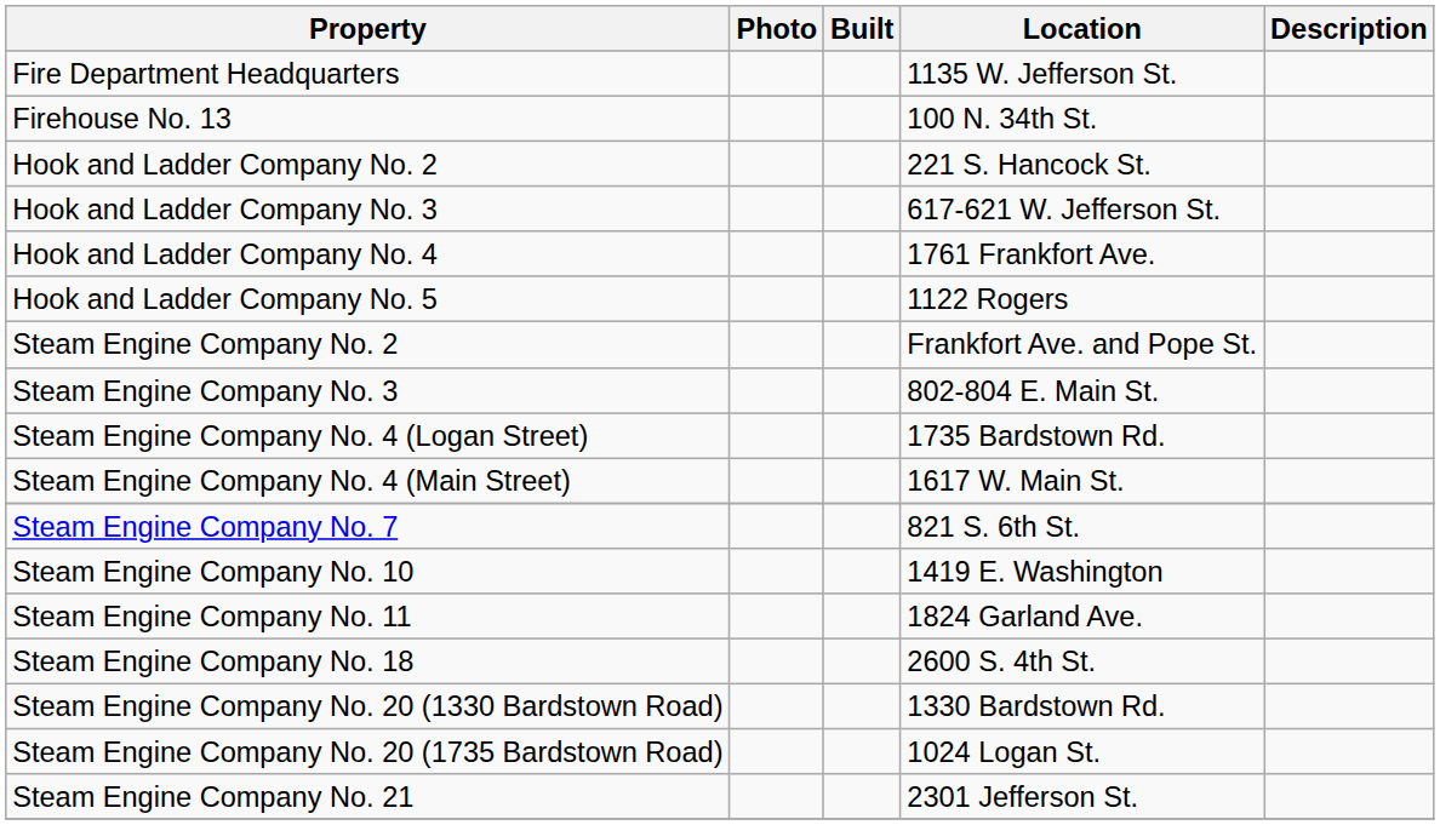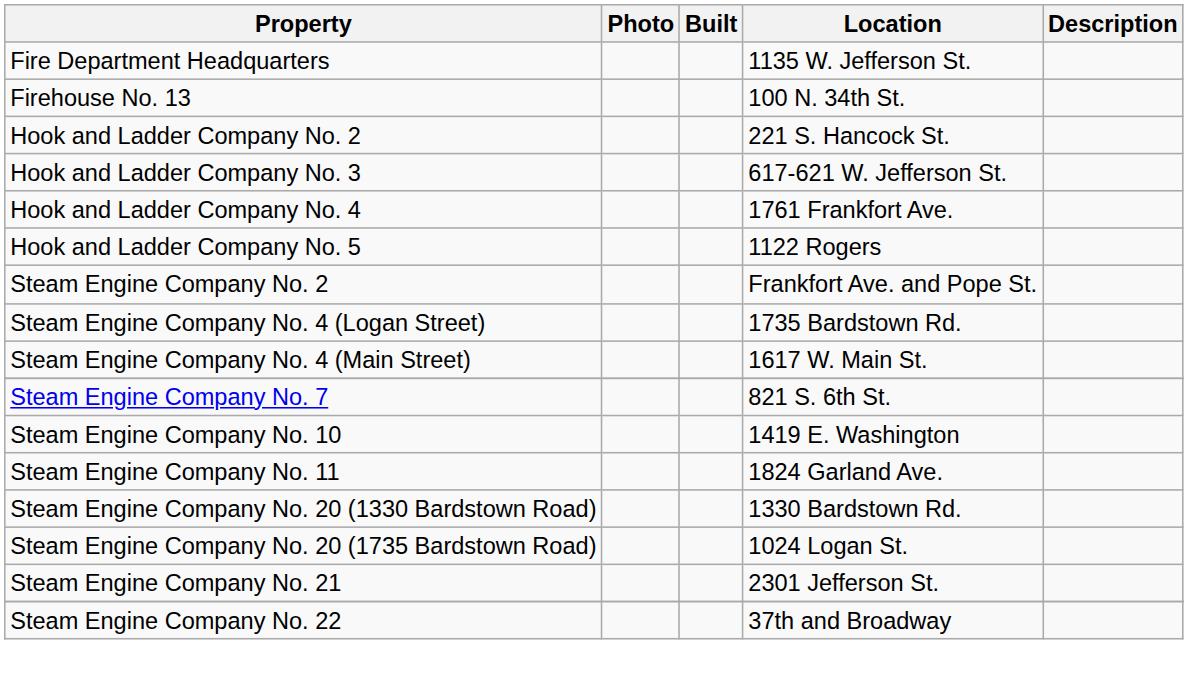 <table class="wikitable" style="font-size: 95%;">
 <tr>
 <th>Property</th>
 <th class="unsortable">Photo</th>
 <th>Built</th>
 <th class="unsortable">Location</th>
 <th class="unsortable">Description</th>
 </tr>
 <tr id="Fire Department Headquarters">
 <td>Fire Department Headquarters</td>
 <td></td>
 <td></td>
 <td>1135 W. Jefferson St.<br><small></small></td>
 <td></td>
 </tr>
 <tr id="Firehouse No. 13">
 <td>Firehouse No. 13</td>
 <td></td>
 <td></td>
 <td>100 N. 34th St.<br><small></small></td>
 <td></td>
 </tr>
 <tr id="Hook and Ladder Company No. 2">
 <td>Hook and Ladder Company No. 2</td>
 <td></td>
 <td></td>
 <td>221 S. Hancock St.<br><small></small></td>
 <td></td>
 </tr>
 <tr id="Hook and Ladder Company No. 3">
 <td>Hook and Ladder Company No. 3</td>
 <td></td>
 <td></td>
 <td>617-621 W. Jefferson St.<br><small></small></td>
 <td></td>
 </tr>
 <tr id="Hook and Ladder Company No. 4">
 <td>Hook and Ladder Company No. 4</td>
 <td></td>
 <td></td>
 <td>1761 Frankfort Ave.<br><small></small></td>
 <td></td>
 </tr>
 <tr id="Hook and Ladder Company No. 5">
 <td>Hook and Ladder Company No. 5</td>
 <td></td>
 <td></td>
 <td>1122 Rogers<br><small></small></td>
 <td></td>
 </tr>
 <tr id="Steam Engine Company No. 2">
 <td>Steam Engine Company No. 2</td>
 <td></td>
 <td></td>
 <td>Frankfort Ave. and Pope St.<br><small></small></td>
 <td></td>
 </tr>
-<tr id="Steam Engine Company No. 3">
-<td>Steam Engine Company No. 3</td>
-<td></td>
-<td></td>
-<td>802-804 E. Main St.<br><small></small></td>
-<td></td>
-</tr>
 <tr id="Steam Engine Company No. 4 (Logan Street)">
 <td>Steam Engine Company No. 4 (Logan Street)</td>
 <td></td>
 <td></td>
 <td>1735 Bardstown Rd.<br><small></small></td>
 <td></td>
 </tr>
 <tr id="Steam Engine Company No. 4 (Main Street)">
 <td>Steam Engine Company No. 4 (Main Street)</td>
 <td></td>
 <td></td>
 <td>1617 W. Main St.<br><small></small></td>
 <td></td>
 </tr>
 <tr>
 </tr>
 <tr id="Steam Engine Company No. 7">
 <td><a href='#'>Steam Engine Company No. 7</a></td>
 <td></td>
 <td></td>
 <td>821 S. 6th St.<br><small></small></td>
 <td></td>
 </tr>
 <tr id="Steam Engine Company No. 10">
 <td>Steam Engine Company No. 10</td>
 <td></td>
 <td></td>
 <td>1419 E. Washington<br><small></small></td>
 <td></td>
 </tr>
 <tr id="Steam Engine Company No. 11">
 <td>Steam Engine Company No. 11</td>
 <td></td>
 <td></td>
 <td>1824 Garland Ave.<br><small></small></td>
 <td></td>
 </tr>
-<tr id="Steam Engine Company No. 18">
-<td>Steam Engine Company No. 18</td>
-<td></td>
-<td></td>
-<td>2600 S. 4th St.<br><small></small></td>
-<td></td>
-</tr>
 <tr id="Steam Engine Company No. 20 (1330 Bardstown Road)">
 <td>Steam Engine Company No. 20 (1330 Bardstown Road)</td>
 <td></td>
 <td></td>
 <td>1330 Bardstown Rd.<br><small></small></td>
 <td></td>
 </tr>
 <tr id="Steam Engine Company No. 20 (1735 Bardstown Road)">
 <td>Steam Engine Company No. 20 (1735 Bardstown Road)</td>
 <td></td>
 <td></td>
 <td>1024 Logan St.<br><small></small></td>
 <td></td>
 </tr>
 <tr id="Steam Engine Company No. 21">
 <td>Steam Engine Company No. 21</td>
 <td></td>
 <td></td>
 <td>2301 Jefferson St.<br><small></small></td>
 <td></td>
 </tr>
 <tr>
 </tr>
+<tr id="Steam Engine Company No. 22">
+<td>Steam Engine Company No. 22</td>
+<td></td>
+<td></td>
+<td>37th and Broadway<br><small></small></td>
+<td></td>
+</tr>
 </table>
